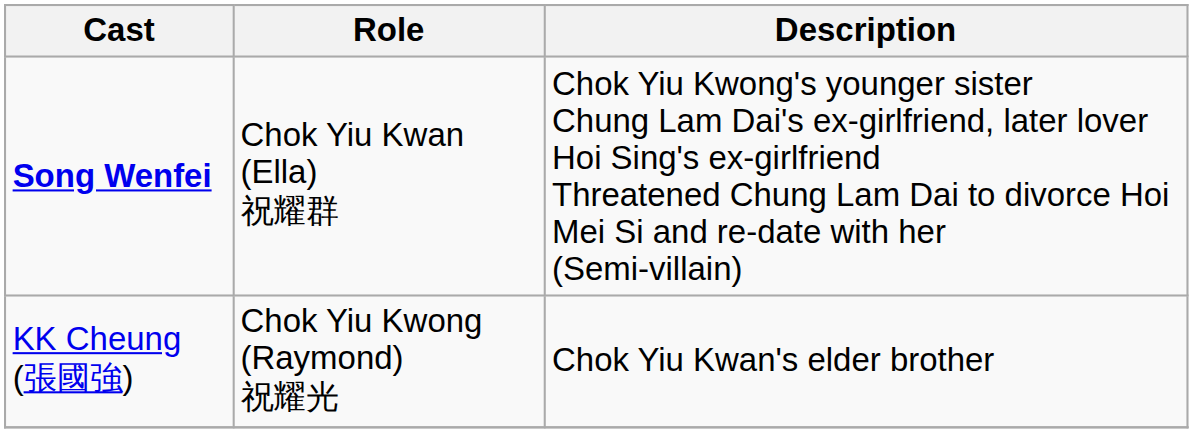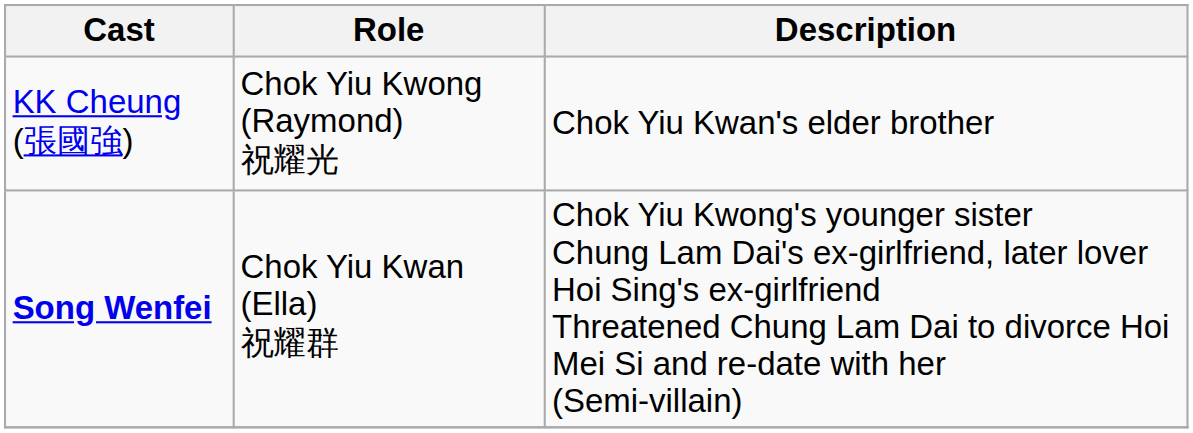 <table class="wikitable" width="65%">
 <tr>
 <th>Cast</th>
 <th>Role</th>
 <th>Description</th>
 </tr>
 <tr>
+<td><a href='#'>KK Cheung</a> (<a href='#'>張國強</a>)</td>
+<td>Chok Yiu Kwong (Raymond) <br>祝耀光</td>
+<td>Chok Yiu Kwan's elder brother<br></td>
+</tr>
+<tr>
 <td><strong><a href='#'>Song Wenfei</a></strong></td>
 <td>Chok Yiu Kwan <br>(Ella) <br>祝耀群</td>
 <td>Chok Yiu Kwong's younger sister<br>Chung Lam Dai's ex-girlfriend, later lover<br>Hoi Sing's ex-girlfriend<br>Threatened Chung Lam Dai to divorce Hoi Mei Si and re-date with her<br>(Semi-villain)</td>
 </tr>
 <tr>
-<td><a href='#'>KK Cheung</a> (<a href='#'>張國強</a>)</td>
-<td>Chok Yiu Kwong (Raymond) <br>祝耀光</td>
-<td>Chok Yiu Kwan's elder brother<br></td>
-</tr>
-<tr>
 </tr>
 </table>
